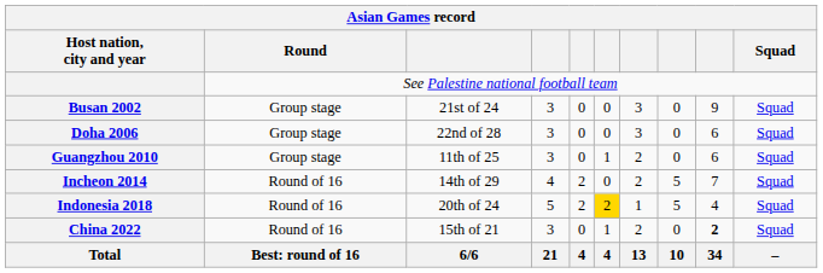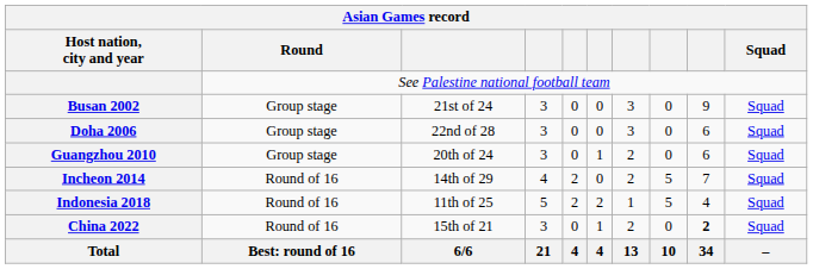 <table class="wikitable plainrowheaders" style="min-width:50%; font-size:90%; text-align:center;">
 <tr>
 <th colspan=10 style="width:80px;"><a href='#'>Asian Games</a> record</th>
 </tr>
 <tr>
 <th scope="col">Host nation,<br>city and year</th>
 <th scope="col">Round</th>
 <th scope="col"></th>
 <th scope="col"></th>
 <th scope="col"></th>
 <th scope="col"></th>
 <th scope="col"></th>
 <th scope="col"></th>
 <th scope="col"></th>
 <th scope="col">Squad</th>
 </tr>
 <tr>
 <th scope="row"></th>
 <td colspan="9"><em>See <a href='#'>Palestine national football team</a></em></td>
 </tr>
 <tr>
 <th scope="row"> <a href='#'>Busan 2002</a></th>
 <td>Group stage</td>
 <td>21st of 24</td>
 <td>3</td>
 <td>0</td>
 <td>0</td>
 <td>3</td>
 <td>0</td>
 <td>9</td>
 <td><a href='#'>Squad</a></td>
 </tr>
 <tr>
 <th scope="row"> <a href='#'>Doha 2006</a></th>
 <td>Group stage</td>
 <td>22nd of 28</td>
 <td>3</td>
 <td>0</td>
 <td>0</td>
 <td>3</td>
 <td>0</td>
 <td>6</td>
 <td><a href='#'>Squad</a></td>
 </tr>
 <tr>
 <th scope="row"> <a href='#'>Guangzhou 2010</a></th>
 <td>Group stage</td>
-<td>11th of 25</td>
+<td>20th of 24</td>
 <td>3</td>
 <td>0</td>
 <td>1</td>
 <td>2</td>
 <td>0</td>
 <td>6</td>
 <td><a href='#'>Squad</a></td>
 </tr>
 <tr>
 <th scope="row"> <a href='#'>Incheon 2014</a></th>
 <td>Round of 16</td>
 <td>14th of 29</td>
 <td>4</td>
 <td>2</td>
 <td>0</td>
 <td>2</td>
 <td>5</td>
 <td>7</td>
 <td><a href='#'>Squad</a></td>
 </tr>
 <tr>
 <th scope="row"> <a href='#'>Indonesia 2018</a></th>
 <td>Round of 16</td>
-<td>20th of 24</td>
+<td>11th of 25</td>
 <td>5</td>
 <td>2</td>
-<td style="background: gold;">2</td>
+<td>2</td>
 <td>1</td>
 <td>5</td>
 <td>4</td>
 <td><a href='#'>Squad</a></td>
 </tr>
 <tr>
 <th scope="row"> <a href='#'>China 2022</a></th>
 <td>Round of 16</td>
 <td>15th of 21</td>
 <td>3</td>
 <td>0</td>
 <td>1</td>
 <td>2</td>
 <td>0</td>
 <td><strong>2</strong></td>
 <td><a href='#'>Squad</a></td>
 </tr>
 <tr>
 <th>Total</th>
 <th>Best: round of 16</th>
 <th>6/6</th>
 <th>21</th>
 <th>4</th>
 <th>4</th>
 <th>13</th>
 <th>10</th>
 <th>34</th>
 <th>–</th>
 </tr>
 </table>
